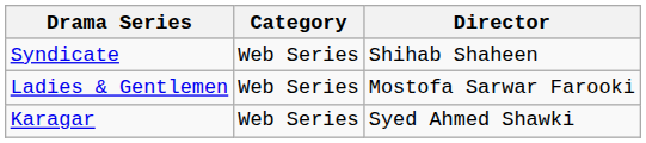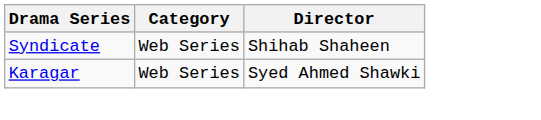 <table class="wikitable">
 <tr>
 <th>Drama Series</th>
 <th>Category</th>
 <th>Director</th>
 </tr>
 <tr>
 <td><a href='#'>Syndicate</a></td>
 <td>Web Series</td>
 <td>Shihab Shaheen</td>
 </tr>
 <tr>
-<td><a href='#'>Ladies & Gentlemen</a></td>
-<td>Web Series</td>
-<td>Mostofa Sarwar Farooki</td>
-</tr>
-<tr>
 <td><a href='#'>Karagar</a></td>
 <td>Web Series</td>
 <td>Syed Ahmed Shawki</td>
 </tr>
 </table>
